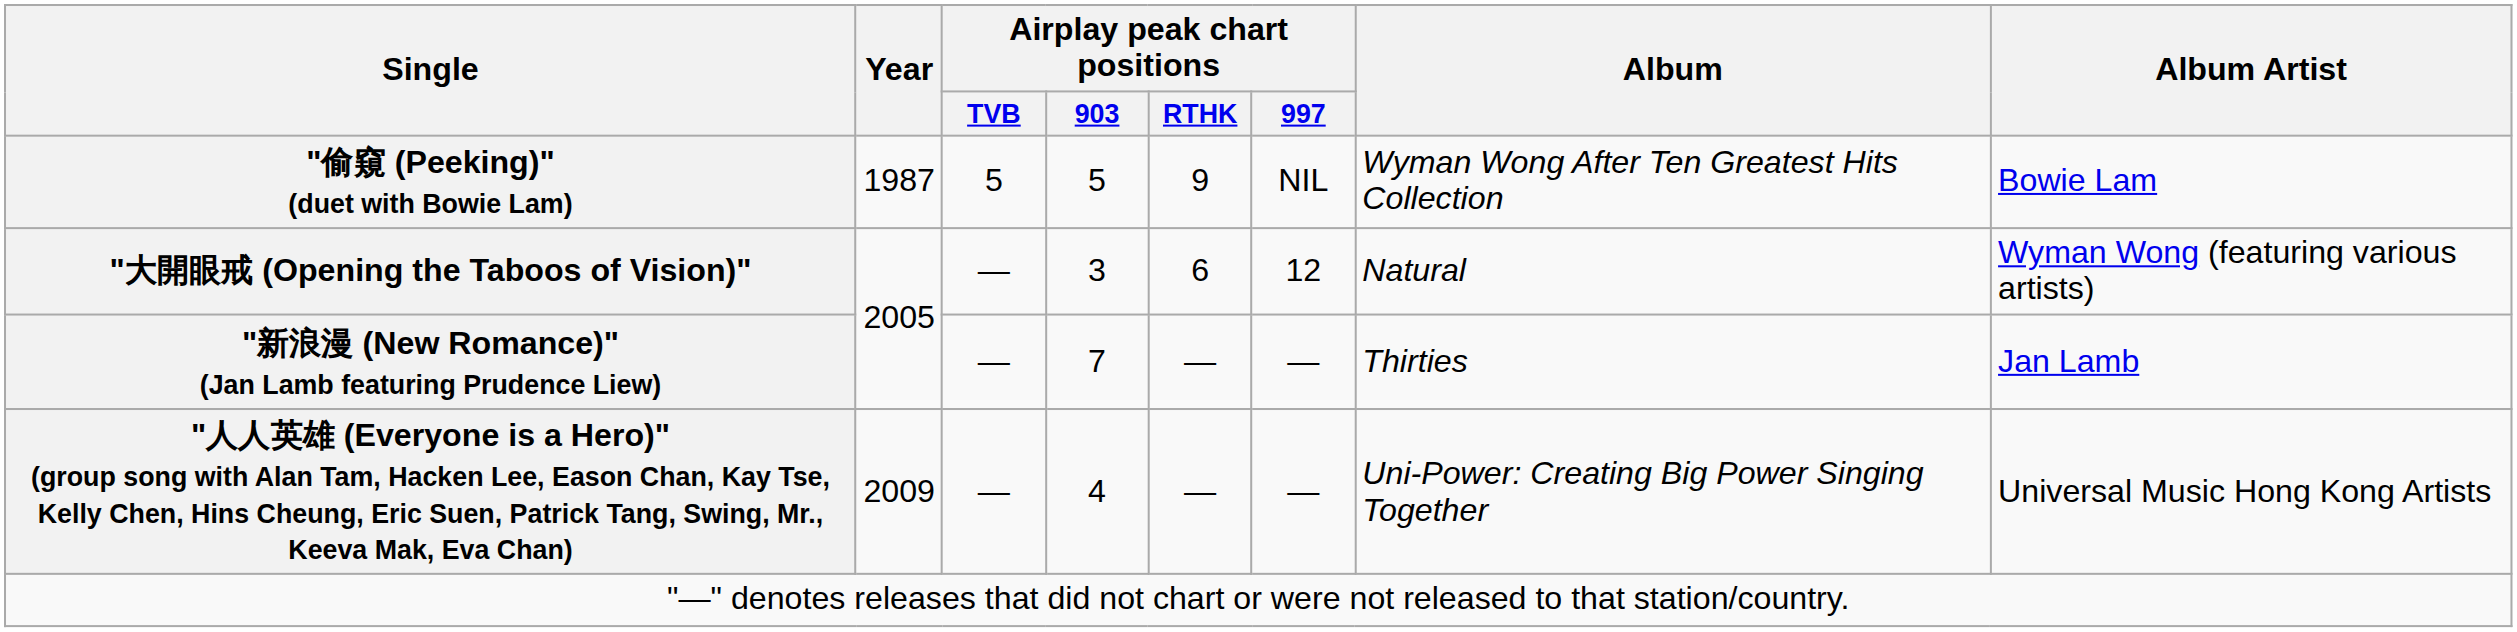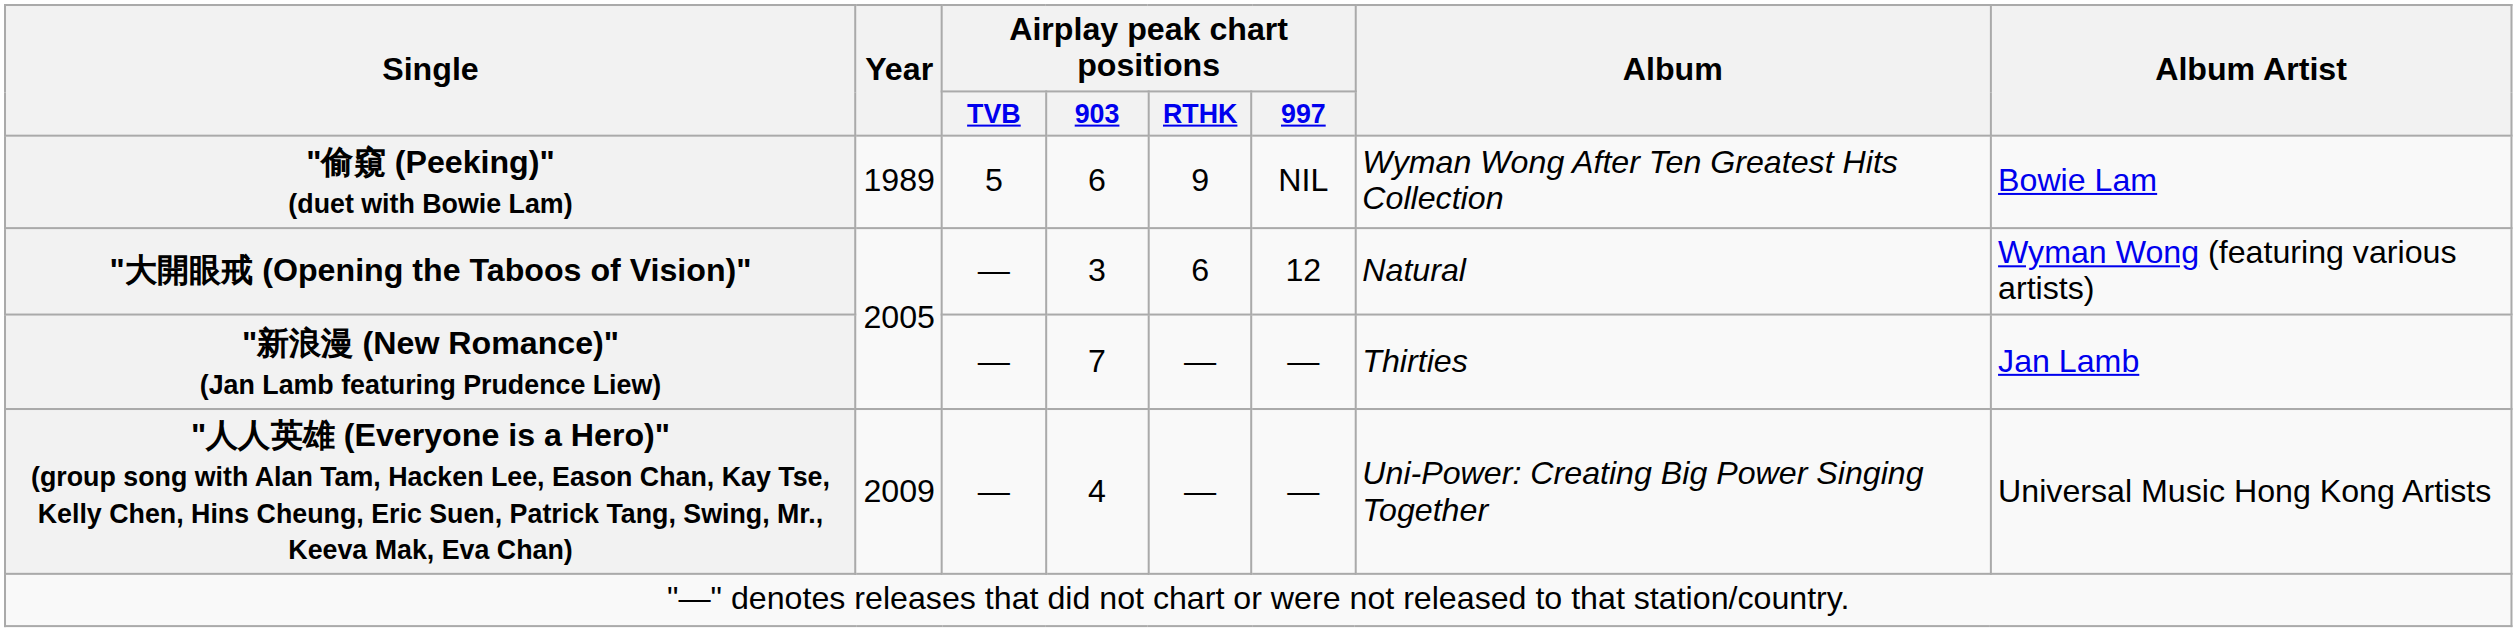 <table class="wikitable plainrowheaders" style="text-align:center;">
 <tr>
 <th rowspan="2" style="width:26em;">Single</th>
 <th rowspan="2">Year</th>
 <th colspan="4">Airplay peak chart positions</th>
 <th rowspan="2">Album</th>
 <th rowspan="2">Album Artist</th>
 </tr>
 <tr style="font-size:smaller;">
 <th width="45"><a href='#'>TVB</a></th>
 <th width="45"><a href='#'>903</a></th>
 <th width="45"><a href='#'>RTHK</a></th>
 <th width="45"><a href='#'>997</a></th>
 </tr>
 <tr>
 <th scope="row">"偷窺 (Peeking)"<br><small>(duet with Bowie Lam)</small></th>
-<td>1987</td>
+<td>1989</td>
 <td>5</td>
-<td>5</td>
+<td>6</td>
 <td>9</td>
 <td>NIL</td>
 <td align="left"><em>Wyman Wong After Ten Greatest Hits Collection</em></td>
 <td align="left"><a href='#'>Bowie Lam</a></td>
 </tr>
 <tr>
 <th scope="row">"大開眼戒 (Opening the Taboos of Vision)"</th>
 <td rowspan="2">2005</td>
 <td>—</td>
 <td>3</td>
 <td>6</td>
 <td>12</td>
 <td align="left"><em>Natural</em></td>
 <td align="left"><a href='#'>Wyman Wong</a> (featuring various artists)</td>
 </tr>
 <tr>
 <th scope="row">"新浪漫 (New Romance)"<br><small>(Jan Lamb featuring Prudence Liew)</small></th>
 <td>—</td>
 <td>7</td>
 <td>—</td>
 <td>—</td>
 <td align="left"><em>Thirties</em></td>
 <td align="left"><a href='#'>Jan Lamb</a></td>
 </tr>
 <tr>
 <th scope="row">"人人英雄 (Everyone is a Hero)"<br><small>(group song with Alan Tam, Hacken Lee, Eason Chan, Kay Tse, Kelly Chen, Hins Cheung, Eric Suen, Patrick Tang, Swing, Mr., Keeva Mak, Eva Chan)</small></th>
 <td>2009</td>
 <td>—</td>
 <td>4</td>
 <td>—</td>
 <td>—</td>
 <td align="left"><em>Uni-Power: Creating Big Power Singing Together</em></td>
 <td align="left">Universal Music Hong Kong Artists</td>
 </tr>
 <tr>
 <td colspan="8">"—" denotes releases that did not chart or were not released to that station/country.</td>
 </tr>
 </table>
